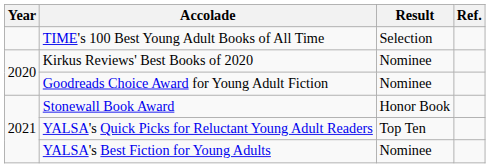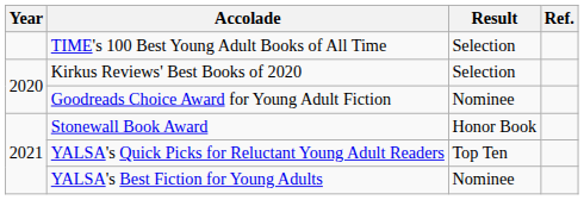 <table class="wikitable sortable">
 <tr>
 <th>Year</th>
 <th>Accolade</th>
 <th>Result</th>
 <th>Ref.</th>
 </tr>
 <tr>
 <td></td>
 <td><a href='#'>TIME</a>'s 100 Best Young Adult Books of All Time</td>
 <td>Selection</td>
 <td></td>
 </tr>
 <tr>
 <td rowspan="2">2020</td>
 <td>Kirkus Reviews' Best Books of 2020</td>
-<td>Nominee</td>
+<td>Selection</td>
 <td></td>
 </tr>
 <tr>
 <td><a href='#'>Goodreads Choice Award</a> for Young Adult Fiction</td>
 <td>Nominee</td>
 <td></td>
 </tr>
 <tr>
 <td rowspan="3">2021</td>
 <td><a href='#'>Stonewall Book Award</a></td>
 <td>Honor Book</td>
 <td></td>
 </tr>
 <tr>
 <td><a href='#'>YALSA</a>'s <a href='#'>Quick Picks for Reluctant Young Adult Readers</a></td>
 <td>Top Ten</td>
 <td></td>
 </tr>
 <tr>
 <td><a href='#'>YALSA</a>'s <a href='#'>Best Fiction for Young Adults</a></td>
 <td>Nominee</td>
 <td></td>
 </tr>
 </table>
